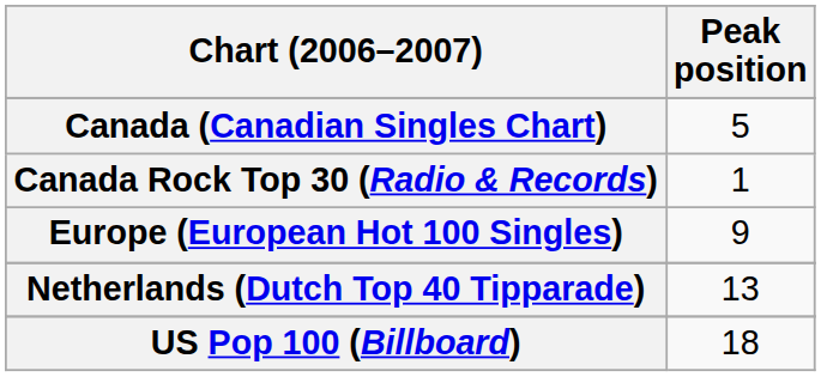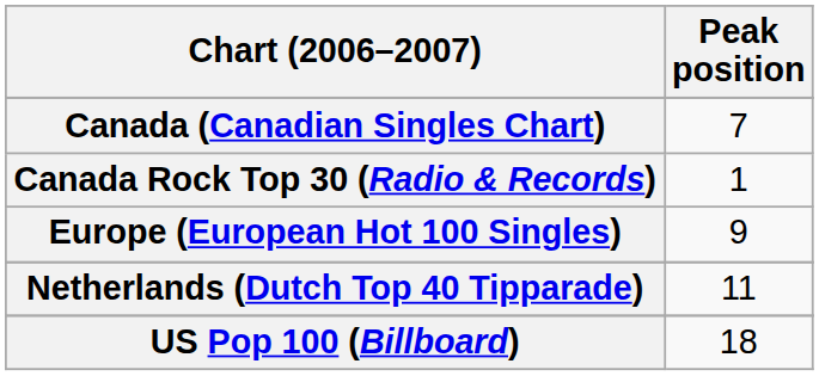 <table class="wikitable sortable plainrowheaders" style="text-align:center">
 <tr>
 <th scope="col">Chart (2006–2007)</th>
 <th scope="col">Peak<br>position</th>
 </tr>
 <tr>
 </tr>
 <tr>
 </tr>
 <tr>
 </tr>
 <tr>
 <th scope="row">Canada (<a href='#'>Canadian Singles Chart</a>)</th>
-<td>5</td>
+<td>7</td>
 </tr>
 <tr>
 <th scope="row">Canada Rock Top 30 (<em><a href='#'>Radio & Records</a></em>)</th>
 <td>1</td>
 </tr>
 <tr>
 <th scope="row">Europe (<a href='#'>European Hot 100 Singles</a>)</th>
 <td>9</td>
 </tr>
 <tr>
 </tr>
 <tr>
 </tr>
 <tr>
 </tr>
 <tr>
 <th scope="row">Netherlands (<a href='#'>Dutch Top 40 Tipparade</a>)</th>
-<td>13</td>
+<td>11</td>
 </tr>
 <tr>
 </tr>
 <tr>
 </tr>
 <tr>
 </tr>
 <tr>
 </tr>
 <tr>
 </tr>
 <tr>
 </tr>
 <tr>
 </tr>
 <tr>
 </tr>
 <tr>
 </tr>
 <tr>
 </tr>
 <tr>
 </tr>
 <tr>
 </tr>
 <tr>
 </tr>
 <tr>
 </tr>
 <tr>
 </tr>
 <tr>
 </tr>
 <tr>
 <th scope="row">US <a href='#'>Pop 100</a> (<em><a href='#'>Billboard</a></em>)</th>
 <td>18</td>
 </tr>
 </table>
